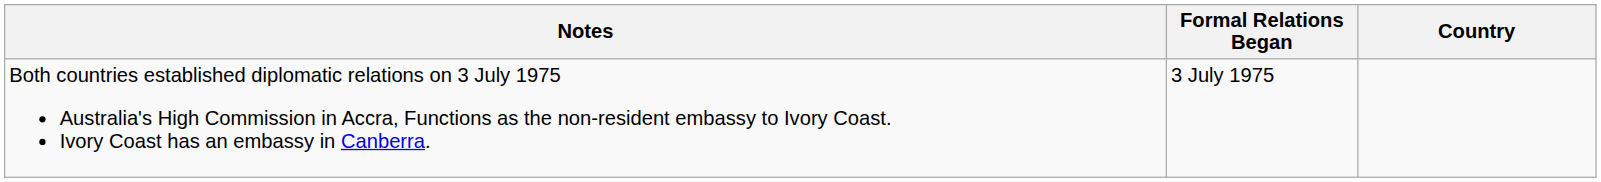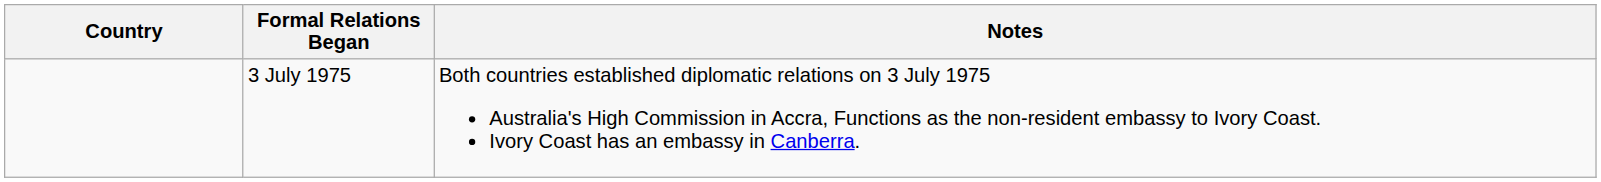 <table class="wikitable sortable" style="width:100%; margin:auto;">
 <tr>
+<th style="width:15%;">Country</th>
+<th style="width:12%;">Formal Relations Began</th>
 <th>Notes</th>
-<th style="width:12%;">Formal Relations Began</th>
-<th style="width:15%;">Country</th>
 </tr>
 <tr valign="top">
+<td></td>
+<td>3 July 1975</td>
 <td>Both countries established diplomatic relations on 3 July 1975<br><ul><li>Australia's High Commission in Accra, Functions as the non-resident embassy to Ivory Coast.</li><li>Ivory Coast has an embassy in <a href='#'>Canberra</a>.</li></ul></td>
-<td>3 July 1975</td>
-<td></td>
 </tr>
 </table>
